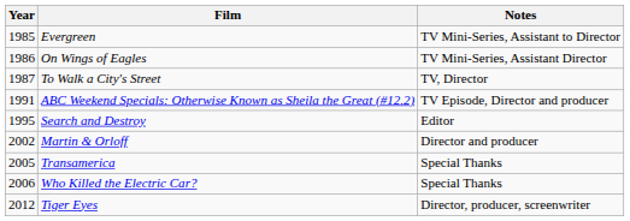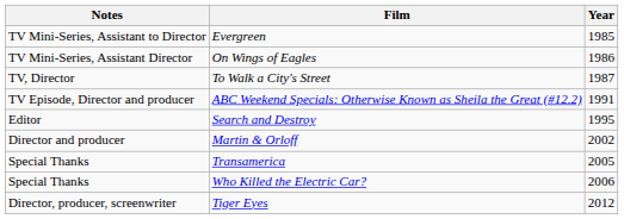 <table class="wikitable">
 <tr>
+<th>Notes</th>
+<th>Film</th>
 <th>Year</th>
-<th>Film</th>
-<th>Notes</th>
 </tr>
 <tr>
+<td>TV Mini-Series, Assistant to Director</td>
+<td><em>Evergreen</em></td>
 <td>1985</td>
-<td><em>Evergreen</em></td>
-<td>TV Mini-Series, Assistant to Director</td>
 </tr>
 <tr>
+<td>TV Mini-Series, Assistant Director</td>
+<td><em>On Wings of Eagles</em></td>
 <td>1986</td>
-<td><em>On Wings of Eagles</em></td>
-<td>TV Mini-Series, Assistant Director</td>
 </tr>
 <tr>
+<td>TV, Director</td>
+<td><em>To Walk a City's Street</em></td>
 <td>1987</td>
-<td><em>To Walk a City's Street</em></td>
-<td>TV, Director</td>
 </tr>
 <tr>
+<td>TV Episode, Director and producer</td>
+<td><em><a href='#'>ABC Weekend Specials: Otherwise Known as Sheila the Great (#12.2)</a></em></td>
 <td>1991</td>
-<td><em><a href='#'>ABC Weekend Specials: Otherwise Known as Sheila the Great (#12.2)</a></em></td>
-<td>TV Episode, Director and producer</td>
 </tr>
 <tr>
+<td>Editor</td>
+<td><em><a href='#'>Search and Destroy</a></em></td>
 <td>1995</td>
-<td><em><a href='#'>Search and Destroy</a></em></td>
-<td>Editor</td>
 </tr>
 <tr>
+<td>Director and producer</td>
+<td><em><a href='#'>Martin & Orloff</a></em></td>
 <td>2002</td>
-<td><em><a href='#'>Martin & Orloff</a></em></td>
-<td>Director and producer</td>
 </tr>
 <tr>
+<td>Special Thanks</td>
+<td><em><a href='#'>Transamerica</a></em></td>
 <td>2005</td>
-<td><em><a href='#'>Transamerica</a></em></td>
-<td>Special Thanks</td>
 </tr>
 <tr>
+<td>Special Thanks</td>
+<td><em><a href='#'>Who Killed the Electric Car?</a></em></td>
 <td>2006</td>
-<td><em><a href='#'>Who Killed the Electric Car?</a></em></td>
-<td>Special Thanks</td>
 </tr>
 <tr>
+<td>Director, producer, screenwriter</td>
+<td><em><a href='#'>Tiger Eyes</a></em></td>
 <td>2012</td>
-<td><em><a href='#'>Tiger Eyes</a></em></td>
-<td>Director, producer, screenwriter</td>
 </tr>
 </table>
